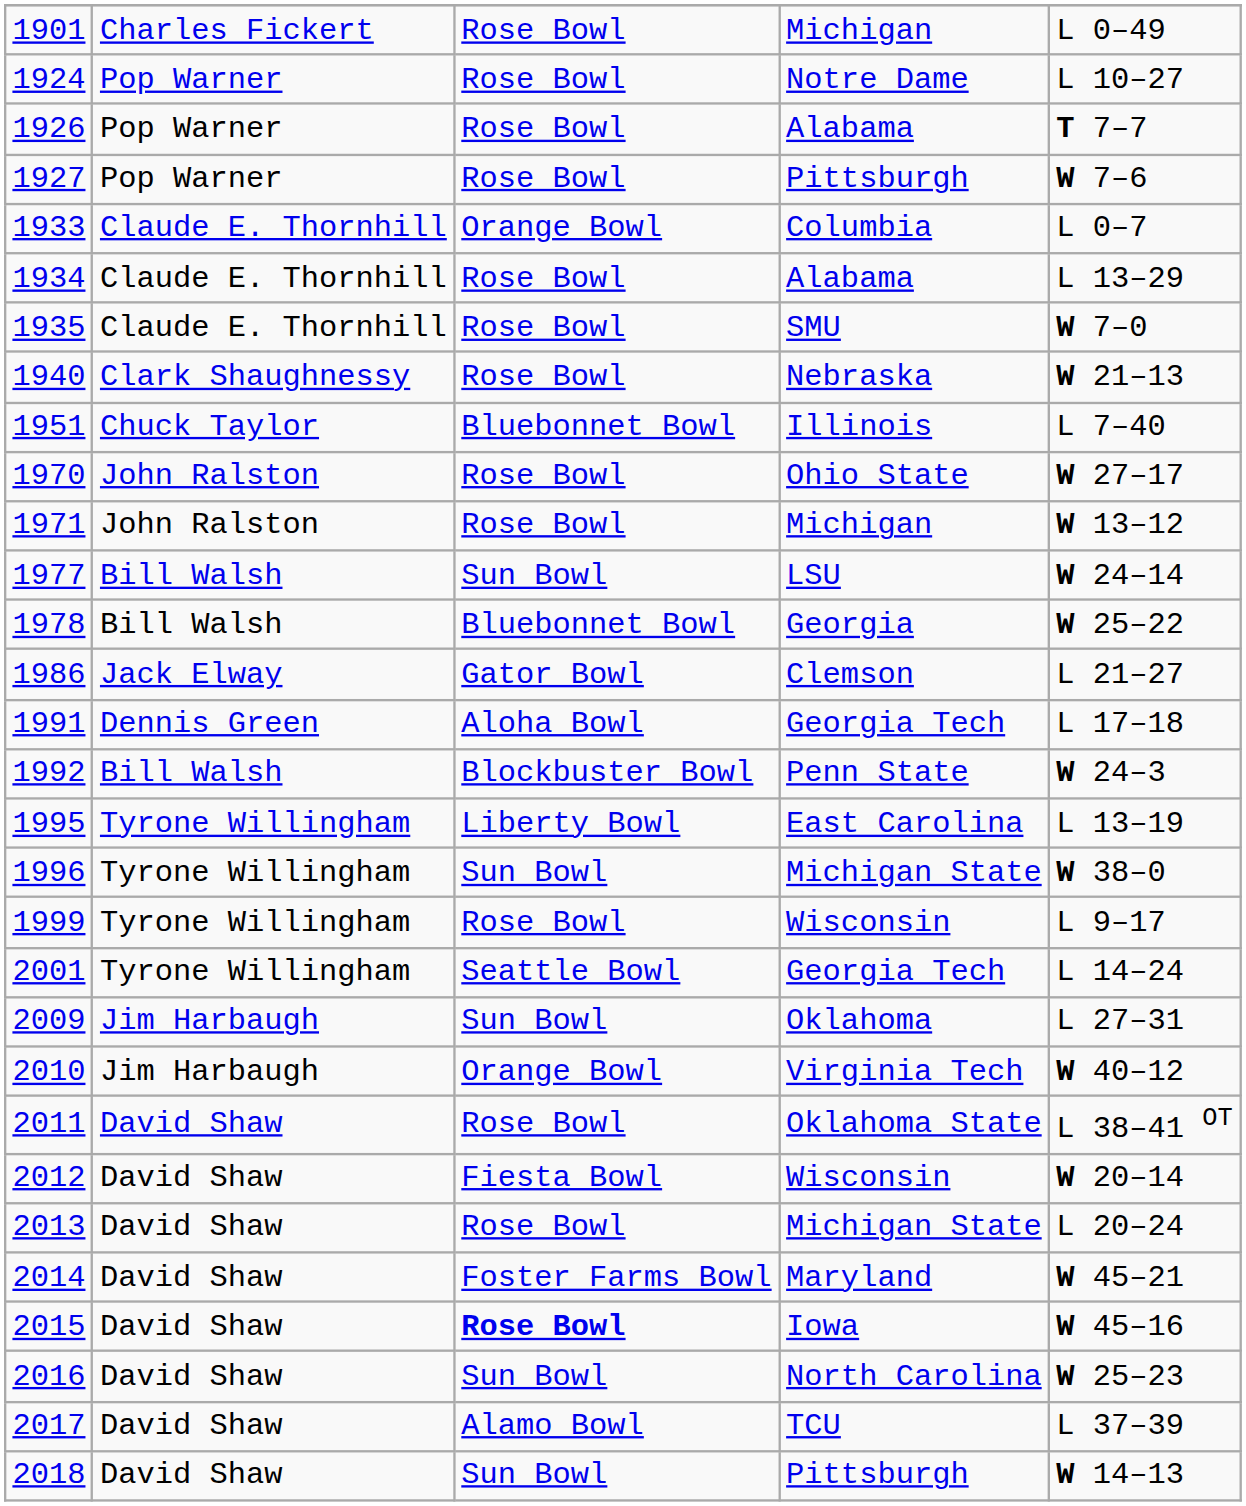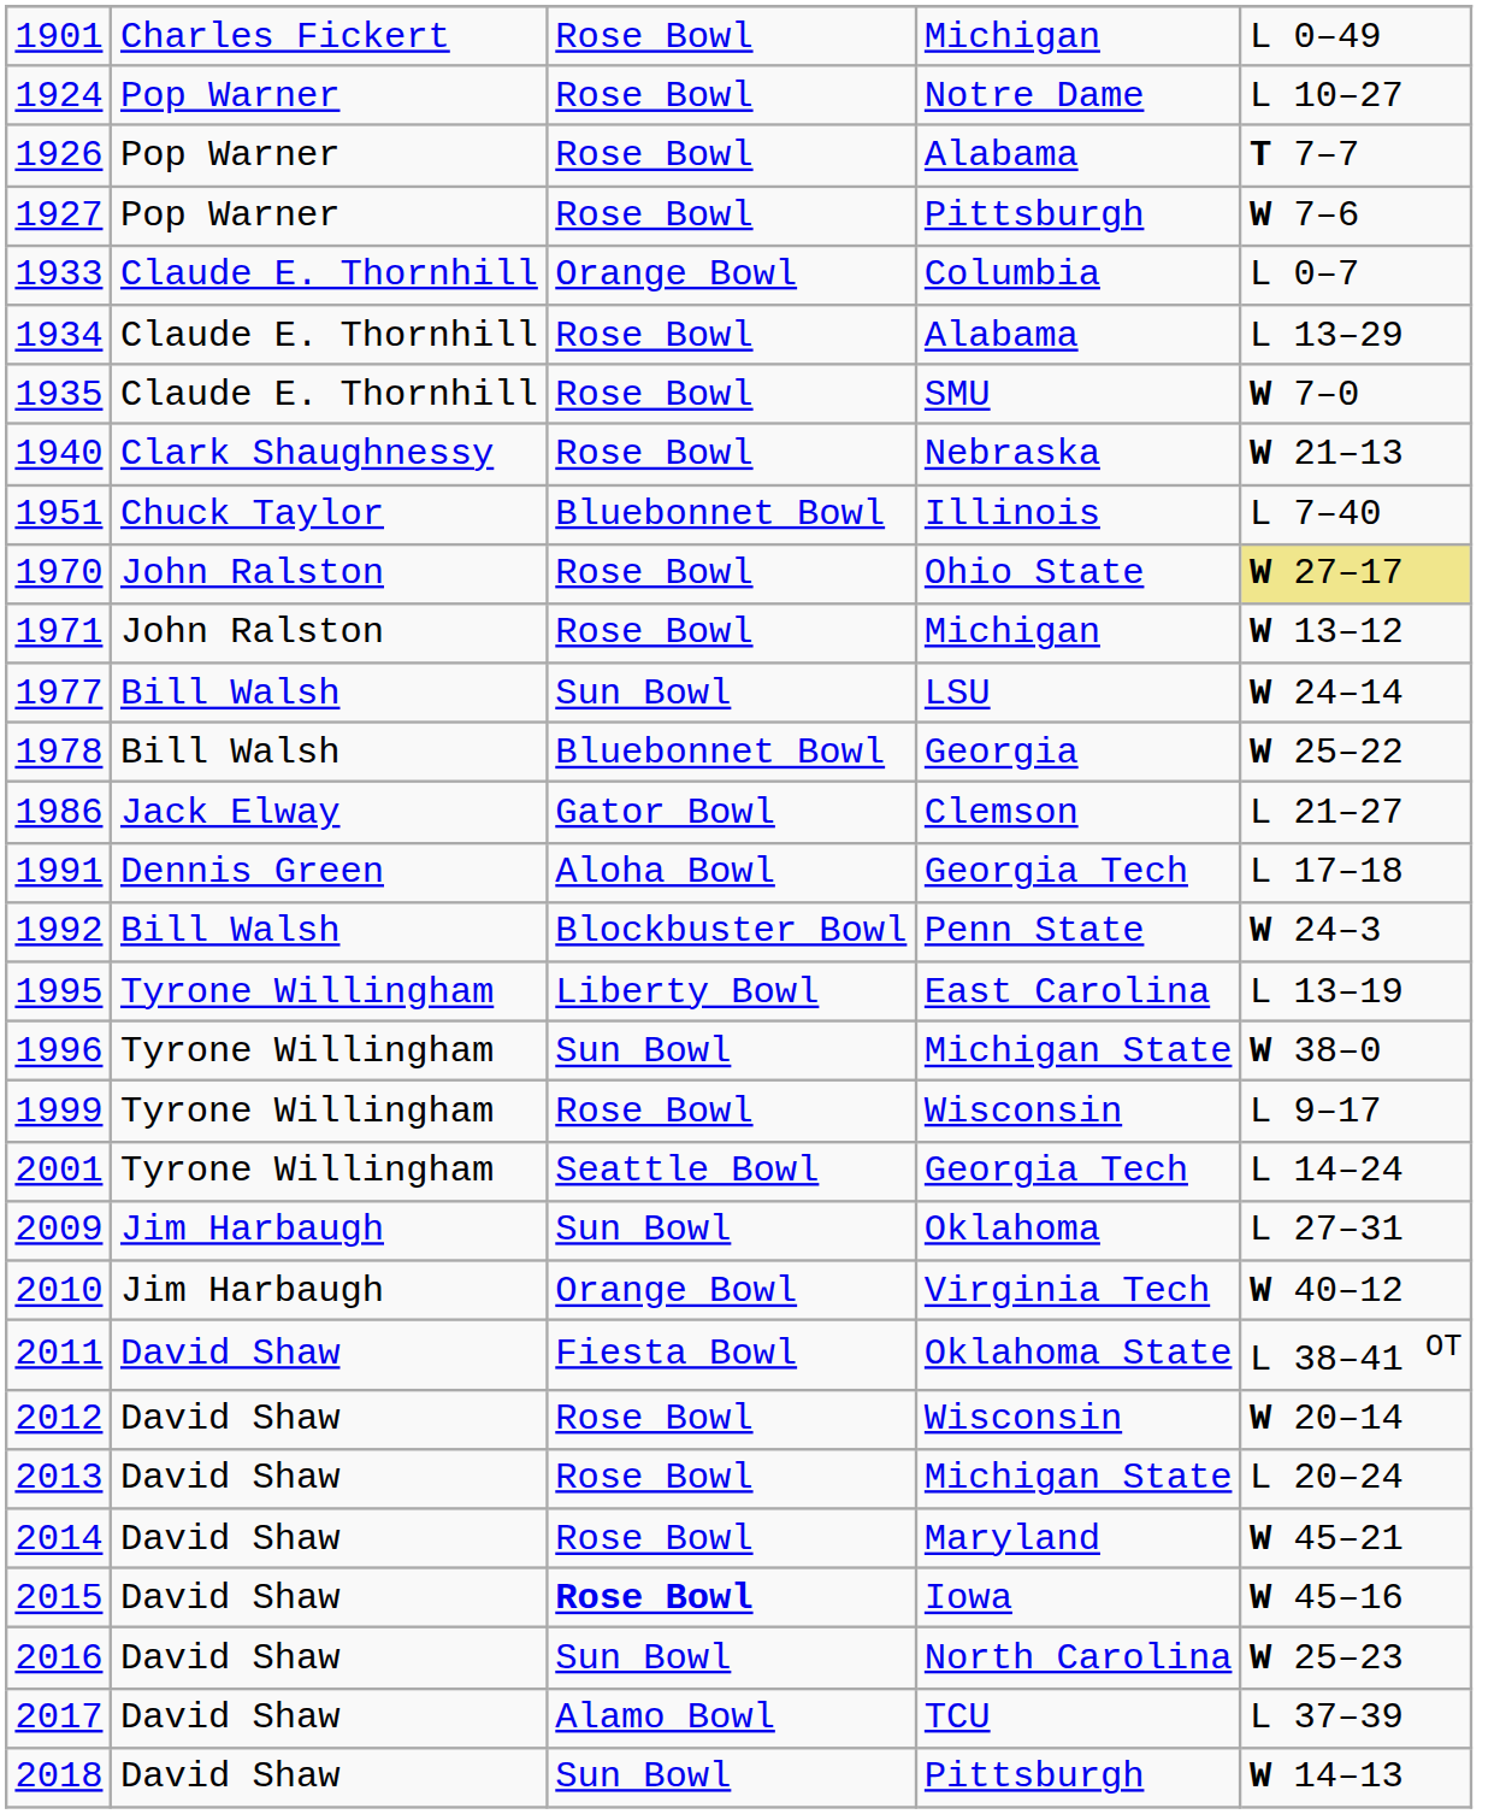 <table class="wikitable">
 <tr>
 </tr>
 <tr>
 <td><a href='#'>1901</a></td>
 <td><a href='#'>Charles Fickert</a></td>
 <td><a href='#'>Rose Bowl</a></td>
 <td><a href='#'>Michigan</a></td>
 <td>L 0–49</td>
 </tr>
 <tr>
 <td><a href='#'>1924</a></td>
 <td><a href='#'>Pop Warner</a></td>
 <td><a href='#'>Rose Bowl</a></td>
 <td><a href='#'>Notre Dame</a></td>
 <td>L 10–27</td>
 </tr>
 <tr>
 <td><a href='#'>1926</a></td>
 <td>Pop Warner</td>
 <td><a href='#'>Rose Bowl</a></td>
 <td><a href='#'>Alabama</a></td>
 <td><strong>T</strong> 7–7</td>
 </tr>
 <tr>
 <td><a href='#'>1927</a></td>
 <td>Pop Warner</td>
 <td><a href='#'>Rose Bowl</a></td>
 <td><a href='#'>Pittsburgh</a></td>
 <td><strong>W</strong> 7–6</td>
 </tr>
 <tr>
 <td><a href='#'>1933</a></td>
 <td><a href='#'>Claude E. Thornhill</a></td>
 <td><a href='#'>Orange Bowl</a></td>
 <td><a href='#'>Columbia</a></td>
 <td>L 0–7</td>
 </tr>
 <tr>
 <td><a href='#'>1934</a></td>
 <td>Claude E. Thornhill</td>
 <td><a href='#'>Rose Bowl</a></td>
 <td><a href='#'>Alabama</a></td>
 <td>L 13–29</td>
 </tr>
 <tr>
 <td><a href='#'>1935</a></td>
 <td>Claude E. Thornhill</td>
 <td><a href='#'>Rose Bowl</a></td>
 <td><a href='#'>SMU</a></td>
 <td><strong>W</strong> 7–0</td>
 </tr>
 <tr>
 <td><a href='#'>1940</a></td>
 <td><a href='#'>Clark Shaughnessy</a></td>
 <td><a href='#'>Rose Bowl</a></td>
 <td><a href='#'>Nebraska</a></td>
 <td><strong>W</strong> 21–13</td>
 </tr>
 <tr>
 <td><a href='#'>1951</a></td>
 <td><a href='#'>Chuck Taylor</a></td>
 <td><a href='#'>Bluebonnet Bowl</a></td>
 <td><a href='#'>Illinois</a></td>
 <td>L 7–40</td>
 </tr>
 <tr>
 <td><a href='#'>1970</a></td>
 <td><a href='#'>John Ralston</a></td>
 <td><a href='#'>Rose Bowl</a></td>
 <td><a href='#'>Ohio State</a></td>
-<td><strong>W</strong> 27–17</td>
+<td style="background: khaki;"><strong>W</strong> 27–17</td>
 </tr>
 <tr>
 <td><a href='#'>1971</a></td>
 <td>John Ralston</td>
 <td><a href='#'>Rose Bowl</a></td>
 <td><a href='#'>Michigan</a></td>
 <td><strong>W</strong> 13–12</td>
 </tr>
 <tr>
 <td><a href='#'>1977</a></td>
 <td><a href='#'>Bill Walsh</a></td>
 <td><a href='#'>Sun Bowl</a></td>
 <td><a href='#'>LSU</a></td>
 <td><strong>W</strong> 24–14</td>
 </tr>
 <tr>
 <td><a href='#'>1978</a></td>
 <td>Bill Walsh</td>
 <td><a href='#'>Bluebonnet Bowl</a></td>
 <td><a href='#'>Georgia</a></td>
 <td><strong>W</strong> 25–22</td>
 </tr>
 <tr>
 <td><a href='#'>1986</a></td>
 <td><a href='#'>Jack Elway</a></td>
 <td><a href='#'>Gator Bowl</a></td>
 <td><a href='#'>Clemson</a></td>
 <td>L 21–27</td>
 </tr>
 <tr>
 <td><a href='#'>1991</a></td>
 <td><a href='#'>Dennis Green</a></td>
 <td><a href='#'>Aloha Bowl</a></td>
 <td><a href='#'>Georgia Tech</a></td>
 <td>L 17–18</td>
 </tr>
 <tr>
 <td><a href='#'>1992</a></td>
 <td><a href='#'>Bill Walsh</a></td>
 <td><a href='#'>Blockbuster Bowl</a></td>
 <td><a href='#'>Penn State</a></td>
 <td><strong>W</strong> 24–3</td>
 </tr>
 <tr>
 <td><a href='#'>1995</a></td>
 <td><a href='#'>Tyrone Willingham</a></td>
 <td><a href='#'>Liberty Bowl</a></td>
 <td><a href='#'>East Carolina</a></td>
 <td>L 13–19</td>
 </tr>
 <tr>
 <td><a href='#'>1996</a></td>
 <td>Tyrone Willingham</td>
 <td><a href='#'>Sun Bowl</a></td>
 <td><a href='#'>Michigan State</a></td>
 <td><strong>W</strong> 38–0</td>
 </tr>
 <tr>
 <td><a href='#'>1999</a></td>
 <td>Tyrone Willingham</td>
 <td><a href='#'>Rose Bowl</a></td>
 <td><a href='#'>Wisconsin</a></td>
 <td>L 9–17</td>
 </tr>
 <tr>
 <td><a href='#'>2001</a></td>
 <td>Tyrone Willingham</td>
 <td><a href='#'>Seattle Bowl</a></td>
 <td><a href='#'>Georgia Tech</a></td>
 <td>L 14–24</td>
 </tr>
 <tr>
 <td><a href='#'>2009</a></td>
 <td><a href='#'>Jim Harbaugh</a></td>
 <td><a href='#'>Sun Bowl</a></td>
 <td><a href='#'>Oklahoma</a></td>
 <td>L 27–31</td>
 </tr>
 <tr>
 <td><a href='#'>2010</a></td>
 <td>Jim Harbaugh</td>
 <td><a href='#'>Orange Bowl</a></td>
 <td><a href='#'>Virginia Tech</a></td>
 <td><strong>W</strong> 40–12</td>
 </tr>
 <tr>
 <td><a href='#'>2011</a></td>
 <td><a href='#'>David Shaw</a></td>
-<td><a href='#'>Rose Bowl</a></td>
+<td><a href='#'>Fiesta Bowl</a></td>
 <td><a href='#'>Oklahoma State</a></td>
 <td>L 38–41 <sup>OT</sup></td>
 </tr>
 <tr>
 <td><a href='#'>2012</a></td>
 <td>David Shaw</td>
-<td><a href='#'>Fiesta Bowl</a></td>
+<td><a href='#'>Rose Bowl</a></td>
 <td><a href='#'>Wisconsin</a></td>
 <td><strong>W</strong> 20–14</td>
 </tr>
 <tr>
 <td><a href='#'>2013</a></td>
 <td>David Shaw</td>
 <td><a href='#'>Rose Bowl</a></td>
 <td><a href='#'>Michigan State</a></td>
 <td>L 20–24</td>
 </tr>
 <tr>
 <td><a href='#'>2014</a></td>
 <td>David Shaw</td>
-<td><a href='#'>Foster Farms Bowl</a></td>
+<td><a href='#'>Rose Bowl</a></td>
 <td><a href='#'>Maryland</a></td>
 <td><strong>W</strong> 45–21</td>
 </tr>
 <tr>
 <td><a href='#'>2015</a></td>
 <td>David Shaw</td>
 <td><strong><a href='#'>Rose Bowl</a></strong></td>
 <td><a href='#'>Iowa</a></td>
 <td><strong>W</strong> 45–16</td>
 </tr>
 <tr>
 <td><a href='#'>2016</a></td>
 <td>David Shaw</td>
 <td><a href='#'>Sun Bowl</a></td>
 <td><a href='#'>North Carolina</a></td>
 <td><strong>W</strong> 25–23</td>
 </tr>
 <tr>
 <td><a href='#'>2017</a></td>
 <td>David Shaw</td>
 <td><a href='#'>Alamo Bowl</a></td>
 <td><a href='#'>TCU</a></td>
 <td>L 37–39</td>
 </tr>
 <tr>
 <td><a href='#'>2018</a></td>
 <td>David Shaw</td>
 <td><a href='#'>Sun Bowl</a></td>
 <td><a href='#'>Pittsburgh</a></td>
 <td><strong>W</strong> 14–13</td>
 </tr>
 </table>
